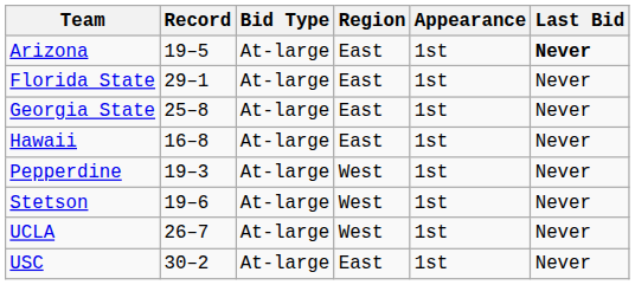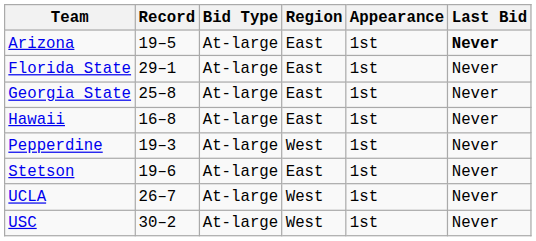 <table class="wikitable sortable">
 <tr>
 <th>Team</th>
 <th>Record</th>
 <th>Bid Type</th>
 <th>Region</th>
 <th>Appearance</th>
 <th>Last Bid</th>
 </tr>
 <tr>
 <td><a href='#'>Arizona</a></td>
 <td>19–5</td>
 <td>At-large</td>
 <td>East</td>
 <td>1st</td>
 <td><strong>Never</strong></td>
 </tr>
 <tr>
 <td><a href='#'>Florida State</a></td>
 <td>29–1</td>
 <td>At-large</td>
 <td>East</td>
 <td>1st</td>
 <td>Never</td>
 </tr>
 <tr>
 <td><a href='#'>Georgia State</a></td>
 <td>25–8</td>
 <td>At-large</td>
 <td>East</td>
 <td>1st</td>
 <td>Never</td>
 </tr>
 <tr>
 <td><a href='#'>Hawaii</a></td>
 <td>16–8</td>
 <td>At-large</td>
 <td>East</td>
 <td>1st</td>
 <td>Never</td>
 </tr>
 <tr>
 <td><a href='#'>Pepperdine</a></td>
 <td>19–3</td>
 <td>At-large</td>
 <td>West</td>
 <td>1st</td>
 <td>Never</td>
 </tr>
 <tr>
 <td><a href='#'>Stetson</a></td>
 <td>19–6</td>
 <td>At-large</td>
-<td>West</td>
+<td>East</td>
 <td>1st</td>
 <td>Never</td>
 </tr>
 <tr>
 <td><a href='#'>UCLA</a></td>
 <td>26–7</td>
 <td>At-large</td>
 <td>West</td>
 <td>1st</td>
 <td>Never</td>
 </tr>
 <tr>
 <td><a href='#'>USC</a></td>
 <td>30–2</td>
 <td>At-large</td>
-<td>East</td>
+<td>West</td>
 <td>1st</td>
 <td>Never</td>
 </tr>
 </table>
